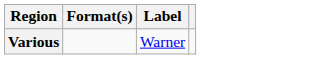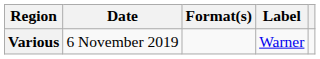 <table class="wikitable plainrowheaders">
 <tr>
 <th scope="col">Region</th>
+<th scope="col">Date</th>
 <th scope="col">Format(s)</th>
 <th scope="col">Label</th>
 <th scope="col"></th>
 </tr>
 <tr>
 <th scope="row">Various</th>
+<td>6 November 2019</td>
 <td></td>
 <td><a href='#'>Warner</a></td>
 <td style="text-align:center"></td>
 </tr>
 </table>
